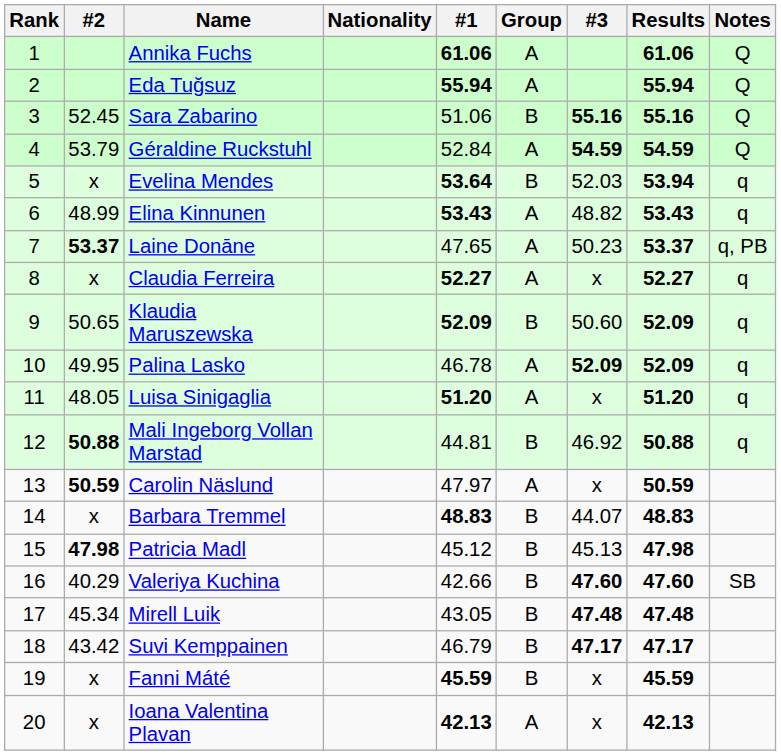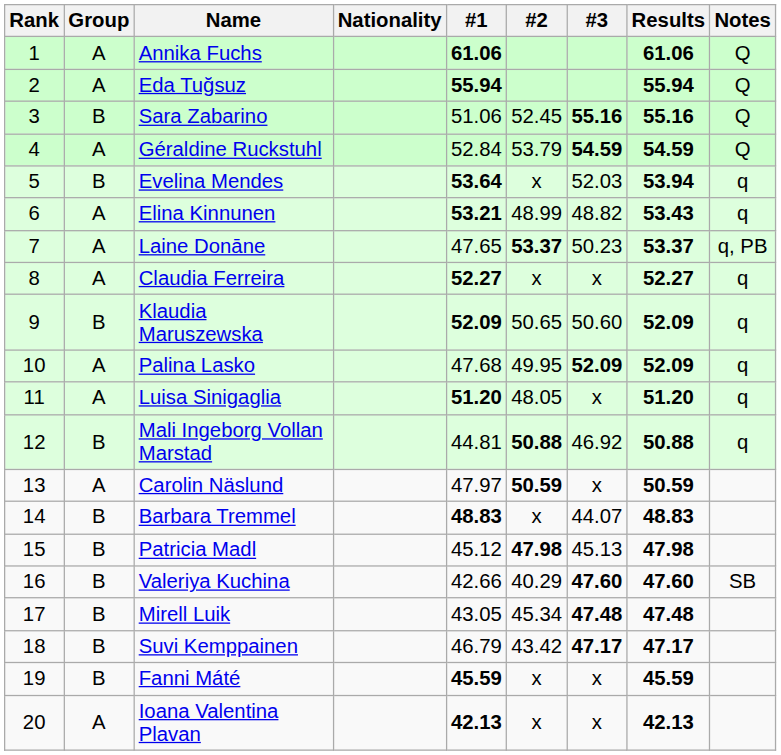 <table class="wikitable sortable" style="text-align:center">
 <tr>
 <th>Rank</th>
-<th>#2</th>
+<th>Group</th>
 <th>Name</th>
 <th>Nationality</th>
 <th>#1</th>
-<th>Group</th>
+<th>#2</th>
 <th>#3</th>
 <th>Results</th>
 <th>Notes</th>
 </tr>
 <tr bgcolor=ccffcc>
 <td>1</td>
-<td></td>
+<td>A</td>
 <td align=left><a href='#'>Annika Fuchs</a></td>
 <td align=left></td>
 <td><strong>61.06</strong></td>
-<td>A</td>
+<td></td>
 <td></td>
 <td><strong>61.06</strong></td>
 <td>Q</td>
 </tr>
 <tr bgcolor=ccffcc>
 <td>2</td>
-<td></td>
+<td>A</td>
 <td align=left><a href='#'>Eda Tuğsuz</a></td>
 <td align=left></td>
 <td><strong>55.94</strong></td>
-<td>A</td>
+<td></td>
 <td></td>
 <td><strong>55.94</strong></td>
 <td>Q</td>
 </tr>
 <tr bgcolor=ccffcc>
 <td>3</td>
-<td>52.45</td>
+<td>B</td>
 <td align=left><a href='#'>Sara Zabarino</a></td>
 <td align=left></td>
 <td>51.06</td>
-<td>B</td>
+<td>52.45</td>
 <td><strong>55.16</strong></td>
 <td><strong>55.16</strong></td>
 <td>Q</td>
 </tr>
 <tr bgcolor=ccffcc>
 <td>4</td>
-<td>53.79</td>
+<td>A</td>
 <td align=left><a href='#'>Géraldine Ruckstuhl</a></td>
 <td align=left></td>
 <td>52.84</td>
-<td>A</td>
+<td>53.79</td>
 <td><strong>54.59</strong></td>
 <td><strong>54.59</strong></td>
 <td>Q</td>
 </tr>
 <tr bgcolor=ddffdd>
 <td>5</td>
-<td>x</td>
+<td>B</td>
 <td align=left><a href='#'>Evelina Mendes</a></td>
 <td align=left></td>
 <td><strong>53.64</strong></td>
-<td>B</td>
+<td>x</td>
 <td>52.03</td>
 <td><strong>53.94</strong></td>
 <td>q</td>
 </tr>
 <tr bgcolor=ddffdd>
 <td>6</td>
-<td>48.99</td>
+<td>A</td>
 <td align=left><a href='#'>Elina Kinnunen</a></td>
 <td align=left></td>
-<td><strong>53.43</strong></td>
-<td>A</td>
+<td><strong>53.21</strong></td>
+<td>48.99</td>
 <td>48.82</td>
 <td><strong>53.43</strong></td>
 <td>q</td>
 </tr>
 <tr bgcolor=ddffdd>
 <td>7</td>
-<td><strong>53.37</strong></td>
+<td>A</td>
 <td align=left><a href='#'>Laine Donāne</a></td>
 <td align=left></td>
 <td>47.65</td>
-<td>A</td>
+<td><strong>53.37</strong></td>
 <td>50.23</td>
 <td><strong>53.37</strong></td>
 <td>q, PB</td>
 </tr>
 <tr bgcolor=ddffdd>
 <td>8</td>
-<td>x</td>
+<td>A</td>
 <td align=left><a href='#'>Claudia Ferreira</a></td>
 <td align=left></td>
 <td><strong>52.27</strong></td>
-<td>A</td>
+<td>x</td>
 <td>x</td>
 <td><strong>52.27</strong></td>
 <td>q</td>
 </tr>
 <tr bgcolor=ddffdd>
 <td>9</td>
-<td>50.65</td>
+<td>B</td>
 <td align=left><a href='#'>Klaudia Maruszewska</a></td>
 <td align=left></td>
 <td><strong>52.09</strong></td>
-<td>B</td>
+<td>50.65</td>
 <td>50.60</td>
 <td><strong>52.09</strong></td>
 <td>q</td>
 </tr>
 <tr bgcolor=ddffdd>
 <td>10</td>
-<td>49.95</td>
+<td>A</td>
 <td align=left><a href='#'>Palina Lasko</a></td>
 <td align=left></td>
-<td>46.78</td>
-<td>A</td>
+<td>47.68</td>
+<td>49.95</td>
 <td><strong>52.09</strong></td>
 <td><strong>52.09</strong></td>
 <td>q</td>
 </tr>
 <tr bgcolor=ddffdd>
 <td>11</td>
-<td>48.05</td>
+<td>A</td>
 <td align=left><a href='#'>Luisa Sinigaglia</a></td>
 <td align=left></td>
 <td><strong>51.20</strong></td>
-<td>A</td>
+<td>48.05</td>
 <td>x</td>
 <td><strong>51.20</strong></td>
 <td>q</td>
 </tr>
 <tr bgcolor=ddffdd>
 <td>12</td>
-<td><strong>50.88</strong></td>
+<td>B</td>
 <td align=left><a href='#'>Mali Ingeborg Vollan Marstad</a></td>
 <td align=left></td>
 <td>44.81</td>
-<td>B</td>
+<td><strong>50.88</strong></td>
 <td>46.92</td>
 <td><strong>50.88</strong></td>
 <td>q</td>
 </tr>
 <tr>
 <td>13</td>
-<td><strong>50.59</strong></td>
+<td>A</td>
 <td align=left><a href='#'>Carolin Näslund</a></td>
 <td align=left></td>
 <td>47.97</td>
-<td>A</td>
+<td><strong>50.59</strong></td>
 <td>x</td>
 <td><strong>50.59</strong></td>
 <td></td>
 </tr>
 <tr>
 <td>14</td>
-<td>x</td>
+<td>B</td>
 <td align=left><a href='#'>Barbara Tremmel</a></td>
 <td align=left></td>
 <td><strong>48.83</strong></td>
-<td>B</td>
+<td>x</td>
 <td>44.07</td>
 <td><strong>48.83</strong></td>
 <td></td>
 </tr>
 <tr>
 <td>15</td>
-<td><strong>47.98</strong></td>
+<td>B</td>
 <td align=left><a href='#'>Patricia Madl</a></td>
 <td align=left></td>
 <td>45.12</td>
-<td>B</td>
+<td><strong>47.98</strong></td>
 <td>45.13</td>
 <td><strong>47.98</strong></td>
 <td></td>
 </tr>
 <tr>
 <td>16</td>
-<td>40.29</td>
+<td>B</td>
 <td align=left><a href='#'>Valeriya Kuchina</a></td>
 <td align=left></td>
 <td>42.66</td>
-<td>B</td>
+<td>40.29</td>
 <td><strong>47.60</strong></td>
 <td><strong>47.60</strong></td>
 <td>SB</td>
 </tr>
 <tr>
 <td>17</td>
-<td>45.34</td>
+<td>B</td>
 <td align=left><a href='#'>Mirell Luik</a></td>
 <td align=left></td>
 <td>43.05</td>
-<td>B</td>
+<td>45.34</td>
 <td><strong>47.48</strong></td>
 <td><strong>47.48</strong></td>
 <td></td>
 </tr>
 <tr>
 <td>18</td>
-<td>43.42</td>
+<td>B</td>
 <td align=left><a href='#'>Suvi Kemppainen</a></td>
 <td align=left></td>
 <td>46.79</td>
-<td>B</td>
+<td>43.42</td>
 <td><strong>47.17</strong></td>
 <td><strong>47.17</strong></td>
 <td></td>
 </tr>
 <tr>
 <td>19</td>
-<td>x</td>
+<td>B</td>
 <td align=left><a href='#'>Fanni Máté</a></td>
 <td align=left></td>
 <td><strong>45.59</strong></td>
-<td>B</td>
+<td>x</td>
 <td>x</td>
 <td><strong>45.59</strong></td>
 <td></td>
 </tr>
 <tr>
 <td>20</td>
-<td>x</td>
+<td>A</td>
 <td align=left><a href='#'>Ioana Valentina Plavan</a></td>
 <td align=left></td>
 <td><strong>42.13</strong></td>
-<td>A</td>
+<td>x</td>
 <td>x</td>
 <td><strong>42.13</strong></td>
 <td></td>
 </tr>
 </table>
